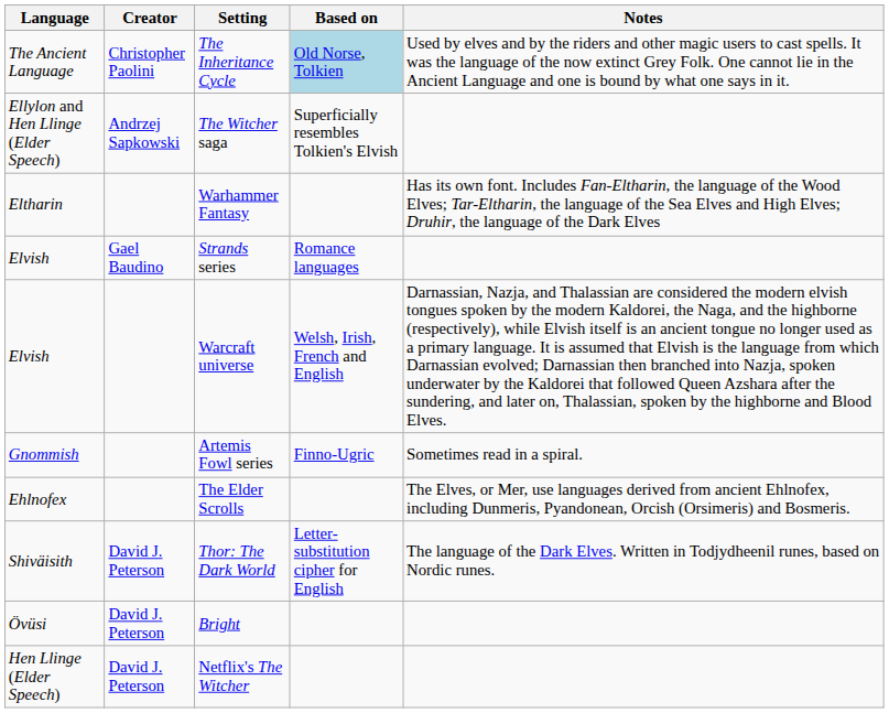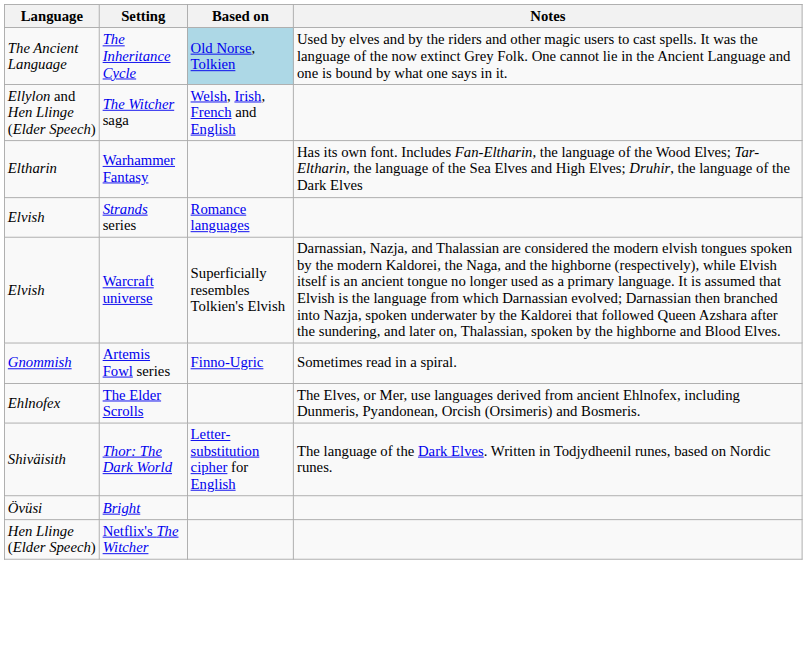 <table class="wikitable sortable">
 <tr>
 <th>Language</th>
-<th>Creator</th>
 <th>Setting</th>
 <th>Based on</th>
 <th>Notes<br></th>
 </tr>
 <tr>
 <td><em>The Ancient Language</em></td>
-<td><a href='#'>Christopher Paolini</a></td>
 <td><em><a href='#'>The Inheritance Cycle</a></em></td>
 <td style="background: lightblue;"><a href='#'>Old Norse</a>, <a href='#'>Tolkien</a></td>
 <td>Used by elves and by the riders and other magic users to cast spells. It was the language of the now extinct Grey Folk. One cannot lie in the Ancient Language and one is bound by what one says in it.<br></td>
 </tr>
 <tr>
 <td><em>Ellylon</em> and <em>Hen Llinge</em> (<em>Elder Speech</em>)</td>
-<td><a href='#'>Andrzej Sapkowski</a></td>
 <td><em><a href='#'>The Witcher</a></em> saga</td>
-<td>Superficially resembles Tolkien's Elvish</td>
+<td><a href='#'>Welsh</a>, <a href='#'>Irish</a>, <a href='#'>French</a> and <a href='#'>English</a></td>
 <td></td>
 </tr>
 <tr>
 <td><em>Eltharin</em></td>
-<td></td>
 <td><a href='#'>Warhammer Fantasy</a></td>
 <td></td>
 <td>Has its own font. Includes <em>Fan-Eltharin</em>, the language of the Wood Elves; <em>Tar-Eltharin</em>, the language of the Sea Elves and High Elves; <em>Druhir</em>, the language of the Dark Elves<br></td>
 </tr>
 <tr>
 <td><em>Elvish</em></td>
-<td><a href='#'>Gael Baudino</a></td>
 <td><em><a href='#'>Strands</a></em> series</td>
 <td><a href='#'>Romance languages</a></td>
 <td></td>
 </tr>
 <tr>
 <td><em>Elvish</em></td>
-<td></td>
 <td><a href='#'>Warcraft universe</a></td>
-<td><a href='#'>Welsh</a>, <a href='#'>Irish</a>, <a href='#'>French</a> and <a href='#'>English</a></td>
+<td>Superficially resembles Tolkien's Elvish</td>
 <td>Darnassian, Nazja, and Thalassian are considered the modern elvish tongues spoken by the modern Kaldorei, the Naga, and the highborne (respectively), while Elvish itself is an ancient tongue no longer used as a primary language. It is assumed that Elvish is the language from which Darnassian evolved; Darnassian then branched into Nazja, spoken underwater by the Kaldorei that followed Queen Azshara after the sundering, and later on, Thalassian, spoken by the highborne and Blood Elves.</td>
 </tr>
 <tr>
 <td><em><a href='#'>Gnommish</a></em></td>
-<td></td>
 <td><a href='#'>Artemis Fowl</a> series</td>
 <td><a href='#'>Finno-Ugric</a></td>
 <td>Sometimes read in a spiral.<br></td>
 </tr>
 <tr>
 <td><em>Ehlnofex</em></td>
-<td></td>
 <td><a href='#'>The Elder Scrolls</a></td>
 <td></td>
 <td>The Elves, or Mer, use languages derived from ancient Ehlnofex, including Dunmeris, Pyandonean, Orcish (Orsimeris) and Bosmeris.<br></td>
 </tr>
 <tr>
 <td><em>Shiväisith</em></td>
-<td><a href='#'>David J. Peterson</a></td>
 <td><em><a href='#'>Thor: The Dark World</a></em></td>
 <td><a href='#'>Letter-substitution cipher</a> for <a href='#'>English</a></td>
 <td>The language of the <a href='#'>Dark Elves</a>. Written in Todjydheenil runes, based on Nordic runes.</td>
 </tr>
 <tr>
 <td><em>Övüsi</em></td>
-<td><a href='#'>David J. Peterson</a></td>
 <td><em><a href='#'>Bright</a></em></td>
 <td></td>
 <td></td>
 </tr>
 <tr>
 <td><em>Hen Llinge</em> (<em>Elder Speech</em>)</td>
-<td><a href='#'>David J. Peterson</a></td>
 <td><a href='#'>Netflix's <em>The Witcher</em></a></td>
 <td></td>
 <td><br></td>
 </tr>
 </table>
